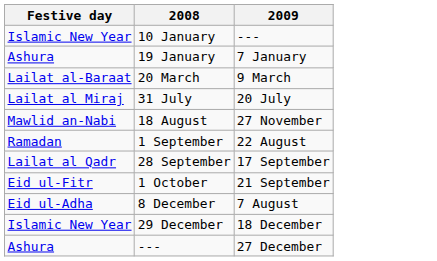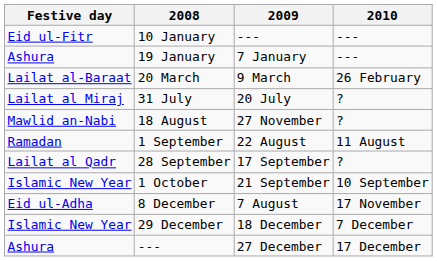 <table class="wikitable">
 <tr>
 <th>Festive day</th>
 <th>2008</th>
 <th>2009</th>
+<th>2010</th>
 </tr>
 <tr>
-<td><a href='#'>Islamic New Year</a></td>
+<td><a href='#'>Eid ul-Fitr</a></td>
 <td>10 January</td>
+<td>---</td>
 <td>---</td>
 </tr>
 <tr>
 <td><a href='#'>Ashura</a></td>
 <td>19 January</td>
 <td>7 January</td>
+<td>---</td>
 </tr>
 <tr>
 <td><a href='#'>Lailat al-Baraat</a></td>
 <td>20 March</td>
 <td>9 March</td>
+<td>26 February</td>
 </tr>
 <tr>
 <td><a href='#'>Lailat al Miraj</a></td>
 <td>31 July</td>
 <td>20 July</td>
+<td>?</td>
 </tr>
 <tr>
 <td><a href='#'>Mawlid an-Nabi</a></td>
 <td>18 August</td>
 <td>27 November</td>
+<td>?</td>
 </tr>
 <tr>
 <td><a href='#'>Ramadan</a></td>
 <td>1 September</td>
 <td>22 August</td>
+<td>11 August</td>
 </tr>
 <tr>
 <td><a href='#'>Lailat al Qadr</a></td>
 <td>28 September</td>
 <td>17 September</td>
+<td>?</td>
 </tr>
 <tr>
-<td><a href='#'>Eid ul-Fitr</a></td>
+<td><a href='#'>Islamic New Year</a></td>
 <td>1 October</td>
 <td>21 September</td>
+<td>10 September</td>
 </tr>
 <tr>
 <td><a href='#'>Eid ul-Adha</a></td>
 <td>8 December</td>
 <td>7 August</td>
+<td>17 November</td>
 </tr>
 <tr>
 <td><a href='#'>Islamic New Year</a></td>
 <td>29 December</td>
 <td>18 December</td>
+<td>7 December</td>
 </tr>
 <tr>
 <td><a href='#'>Ashura</a></td>
 <td>---</td>
 <td>27 December</td>
+<td>17 December</td>
 </tr>
 </table>
